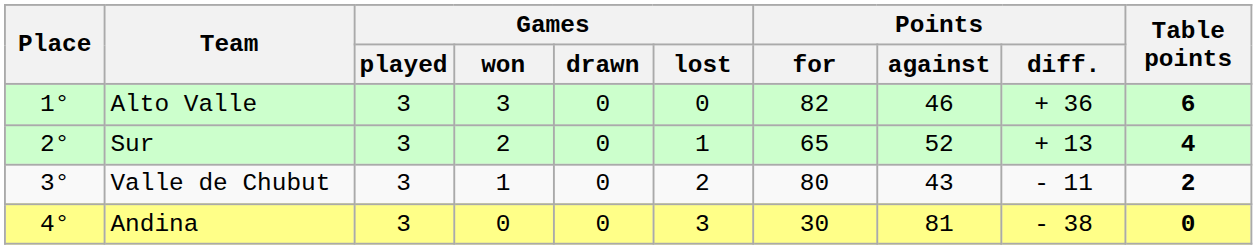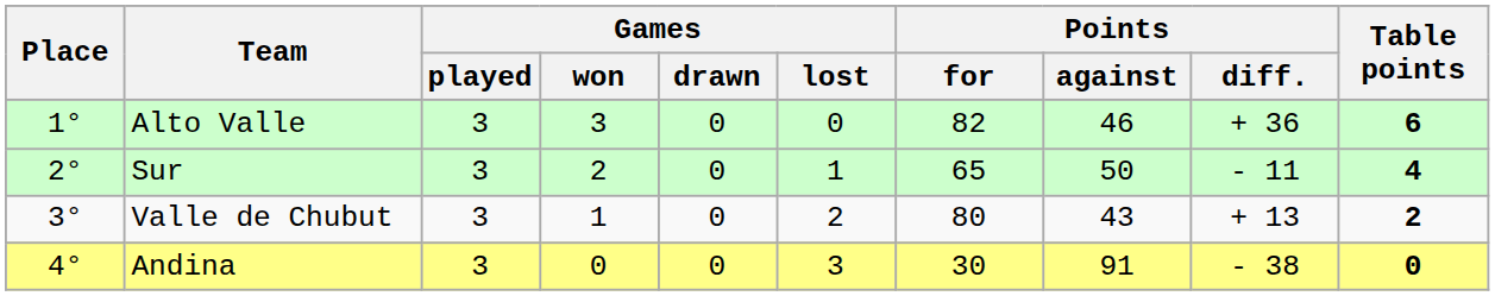 <table class="wikitable">
 <tr>
 <th rowspan=2 width="8%">Place</th>
 <th rowspan=2 width="20%">Team</th>
 <th colspan=4 width="32%">Games</th>
 <th colspan=3 width="30%">Points</th>
 <th rowspan=2 width="10%">Table<br>points</th>
 </tr>
 <tr>
 <th width="8%">played</th>
 <th width="8%">won</th>
 <th width="8%">drawn</th>
 <th width="8%">lost</th>
 <th width="10%">for</th>
 <th width="10%">against</th>
 <th width="10%">diff.</th>
 </tr>
 <tr align=center style="background: #ccffcc;">
 <td>1°</td>
 <td align=left>Alto Valle</td>
 <td>3</td>
 <td>3</td>
 <td>0</td>
 <td>0</td>
 <td>82</td>
 <td>46</td>
 <td>+ 36</td>
 <td><strong>6</strong></td>
 </tr>
 <tr align=center style="background: #ccffcc;">
 <td>2°</td>
 <td align=left>Sur</td>
 <td>3</td>
 <td>2</td>
 <td>0</td>
 <td>1</td>
 <td>65</td>
-<td>52</td>
-<td>+ 13</td>
+<td>50</td>
+<td>- 11</td>
 <td><strong>4</strong></td>
 </tr>
 <tr align=center>
 <td>3°</td>
 <td align=left>Valle de Chubut</td>
 <td>3</td>
 <td>1</td>
 <td>0</td>
 <td>2</td>
 <td>80</td>
 <td>43</td>
-<td>- 11</td>
+<td>+ 13</td>
 <td><strong>2</strong></td>
 </tr>
 <tr align=center style="background: #FFFF88;">
 <td>4°</td>
 <td align=left>Andina</td>
 <td>3</td>
 <td>0</td>
 <td>0</td>
 <td>3</td>
 <td>30</td>
-<td>81</td>
+<td>91</td>
 <td>- 38</td>
 <td><strong>0</strong></td>
 </tr>
 </table>
